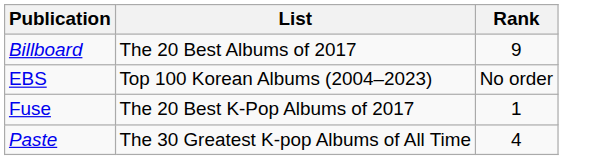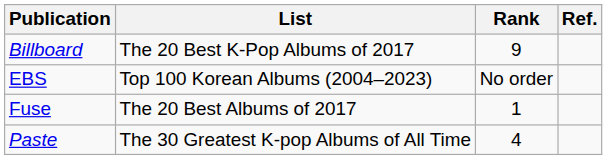 <table class="wikitable sortable">
 <tr>
 <th>Publication</th>
 <th>List</th>
 <th>Rank</th>
+<th class="unsortable">Ref.</th>
 </tr>
 <tr>
 <td><em><a href='#'>Billboard</a></em></td>
-<td>The 20 Best Albums of 2017</td>
+<td>The 20 Best K-Pop Albums of 2017</td>
 <td style="text-align:center;">9</td>
+<td style="text-align:center;"></td>
 </tr>
 <tr>
 <td><a href='#'>EBS</a></td>
 <td>Top 100 Korean Albums (2004–2023)</td>
 <td style="text-align:center;">No order</td>
+<td style="text-align:center;"></td>
 </tr>
 <tr>
 <td><a href='#'>Fuse</a></td>
-<td>The 20 Best K-Pop Albums of 2017</td>
+<td>The 20 Best Albums of 2017</td>
 <td style="text-align:center;">1</td>
+<td style="text-align:center;"></td>
 </tr>
 <tr>
 <td><em><a href='#'>Paste</a></em></td>
 <td>The 30 Greatest K-pop Albums of All Time</td>
 <td style="text-align:center;">4</td>
+<td style="text-align:center;"></td>
 </tr>
 </table>
